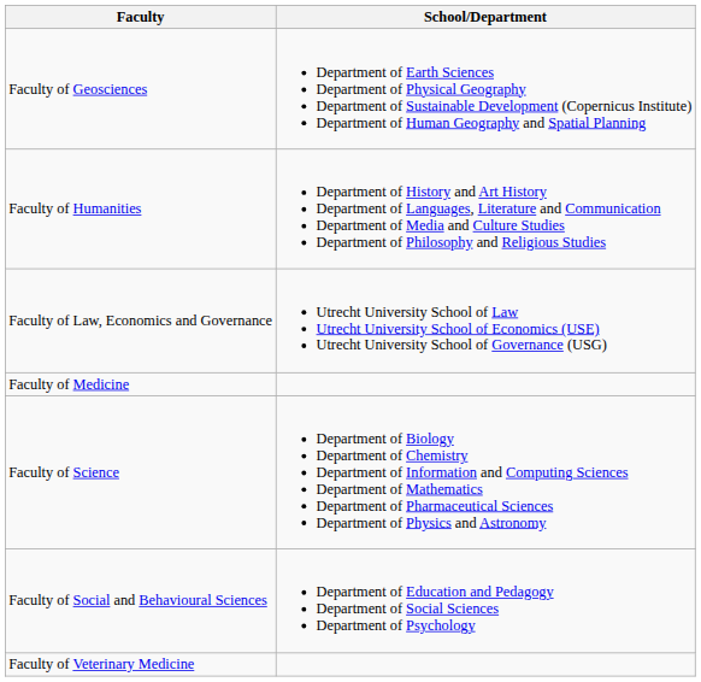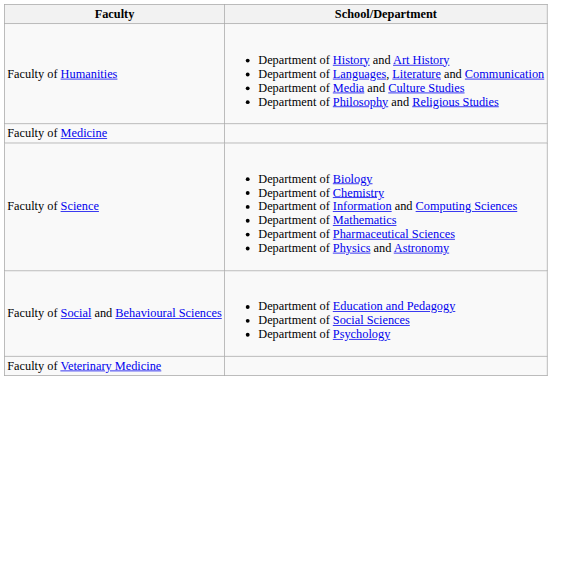 <table class="wikitable">
 <tr>
 <th align=left>Faculty</th>
 <th align=left>School/Department</th>
 </tr>
 <tr>
-<td>Faculty of <a href='#'>Geosciences</a></td>
-<td><br><ul><li>Department of <a href='#'>Earth Sciences</a></li><li>Department of <a href='#'>Physical Geography</a></li><li>Department of <a href='#'>Sustainable Development</a> (Copernicus Institute)</li><li>Department of <a href='#'>Human Geography</a> and <a href='#'>Spatial Planning</a></li></ul></td>
-</tr>
-<tr>
 <td>Faculty of <a href='#'>Humanities</a></td>
 <td><br><ul><li>Department of <a href='#'>History</a> and <a href='#'>Art History</a></li><li>Department of <a href='#'>Languages</a>, <a href='#'>Literature</a> and <a href='#'>Communication</a></li><li>Department of <a href='#'>Media</a> and <a href='#'>Culture Studies</a></li><li>Department of <a href='#'>Philosophy</a> and <a href='#'>Religious Studies</a></li></ul></td>
-</tr>
-<tr>
-<td>Faculty of Law, Economics and Governance</td>
-<td><br><ul><li>Utrecht University School of <a href='#'>Law</a></li><li><a href='#'>Utrecht University School of Economics (USE)</a></li><li>Utrecht University School of <a href='#'>Governance</a> (USG)</li></ul></td>
 </tr>
 <tr>
 <td>Faculty of <a href='#'>Medicine</a></td>
 </tr>
 <tr>
 <td>Faculty of <a href='#'>Science</a></td>
 <td><br><ul><li>Department of <a href='#'>Biology</a></li><li>Department of <a href='#'>Chemistry</a></li><li>Department of <a href='#'>Information</a> and <a href='#'>Computing Sciences</a></li><li>Department of <a href='#'>Mathematics</a></li><li>Department of <a href='#'>Pharmaceutical Sciences</a></li><li>Department of <a href='#'>Physics</a> and <a href='#'>Astronomy</a></li></ul></td>
 </tr>
 <tr>
 <td>Faculty of <a href='#'>Social</a> and <a href='#'>Behavioural Sciences</a></td>
 <td><br><ul><li>Department of <a href='#'>Education and Pedagogy</a></li><li>Department of <a href='#'>Social Sciences</a></li><li>Department of <a href='#'>Psychology</a></li></ul></td>
 </tr>
 <tr>
 <td>Faculty of <a href='#'>Veterinary Medicine</a></td>
 </tr>
 </table>
